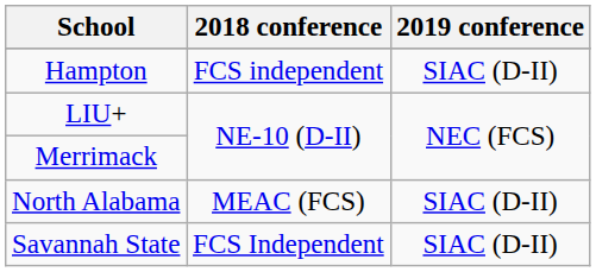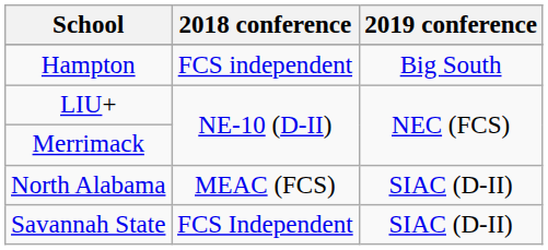 <table class="wikitable sortable">
 <tr>
 <th>School</th>
 <th>2018 conference</th>
 <th>2019 conference</th>
 </tr>
 <tr>
 </tr>
 <tr style="text-align:center;">
 </tr>
 <tr>
 </tr>
 <tr style="text-align:center;">
 <td><a href='#'>Hampton</a></td>
 <td><a href='#'>FCS independent</a></td>
-<td><a href='#'>SIAC</a> (D-II)</td>
+<td><a href='#'>Big South</a></td>
 </tr>
 <tr style="text-align:center;">
 <td><a href='#'>LIU</a>+</td>
 <td rowspan="2"><a href='#'>NE-10</a> (<a href='#'>D-II</a>)</td>
 <td rowspan="2"><a href='#'>NEC</a> (FCS)</td>
 </tr>
 <tr style="text-align:center;">
 <td><a href='#'>Merrimack</a></td>
 </tr>
 <tr style="text-align:center;">
 <td><a href='#'>North Alabama</a></td>
 <td><a href='#'>MEAC</a> (FCS)</td>
 <td><a href='#'>SIAC</a> (D-II)</td>
 </tr>
 <tr style="text-align:center;">
 <td><a href='#'>Savannah State</a></td>
 <td><a href='#'>FCS Independent</a></td>
 <td><a href='#'>SIAC</a> (D-II)</td>
 </tr>
 </table>
